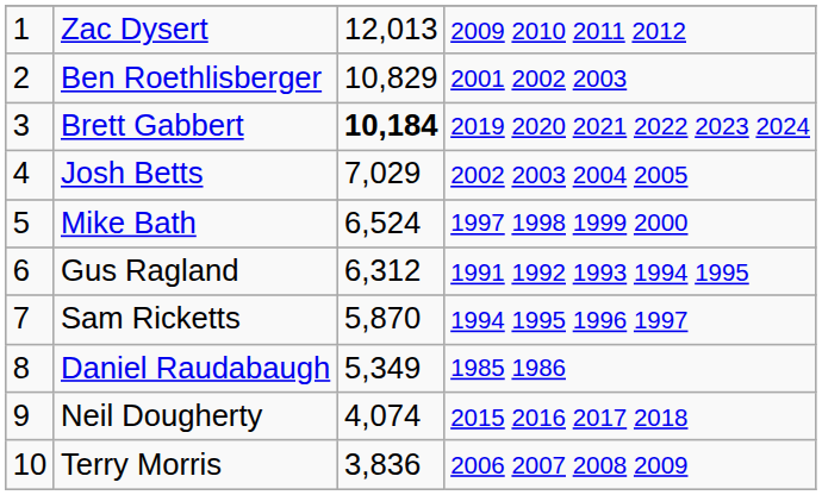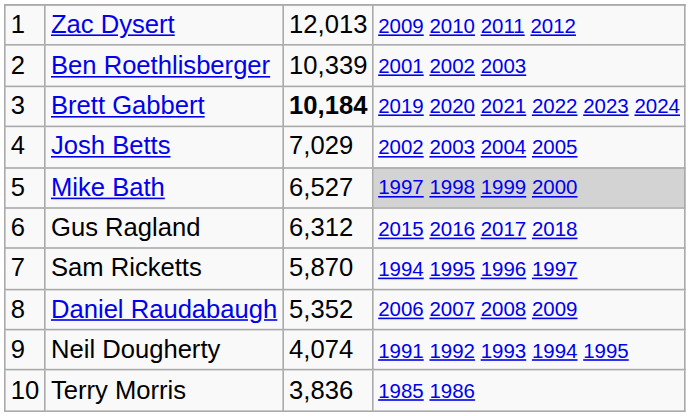 <table class="wikitable">
 <tr>
 </tr>
 <tr>
 <td>1</td>
 <td><a href='#'>Zac Dysert</a></td>
 <td>12,013</td>
 <td style="font-size:80%;"><a href='#'>2009</a> <a href='#'>2010</a> <a href='#'>2011</a> <a href='#'>2012</a></td>
 </tr>
 <tr>
 <td>2</td>
 <td><a href='#'>Ben Roethlisberger</a></td>
-<td>10,829</td>
+<td>10,339</td>
 <td style="font-size:80%;"><a href='#'>2001</a> <a href='#'>2002</a> <a href='#'>2003</a></td>
 </tr>
 <tr>
 <td>3</td>
 <td><a href='#'>Brett Gabbert</a></td>
 <td><strong>10,184</strong></td>
 <td style="font-size:80%;"><a href='#'>2019</a> <a href='#'>2020</a> <a href='#'>2021</a> <a href='#'>2022</a> <a href='#'>2023</a> <a href='#'>2024</a></td>
 </tr>
 <tr>
 <td>4</td>
 <td><a href='#'>Josh Betts</a></td>
 <td>7,029</td>
 <td style="font-size:80%;"><a href='#'>2002</a> <a href='#'>2003</a> <a href='#'>2004</a> <a href='#'>2005</a></td>
 </tr>
 <tr>
 <td>5</td>
 <td><a href='#'>Mike Bath</a></td>
-<td>6,524</td>
-<td style="font-size:80%;"><a href='#'>1997</a> <a href='#'>1998</a> <a href='#'>1999</a> <a href='#'>2000</a></td>
+<td>6,527</td>
+<td style="background: lightgrey; font-size:80%;"><a href='#'>1997</a> <a href='#'>1998</a> <a href='#'>1999</a> <a href='#'>2000</a></td>
 </tr>
 <tr>
 <td>6</td>
 <td>Gus Ragland</td>
 <td>6,312</td>
-<td style="font-size:80%;"><a href='#'>1991</a> <a href='#'>1992</a> <a href='#'>1993</a> <a href='#'>1994</a> <a href='#'>1995</a></td>
+<td style="font-size:80%;"><a href='#'>2015</a> <a href='#'>2016</a> <a href='#'>2017</a> <a href='#'>2018</a></td>
 </tr>
 <tr>
 <td>7</td>
 <td>Sam Ricketts</td>
 <td>5,870</td>
 <td style="font-size:80%;"><a href='#'>1994</a> <a href='#'>1995</a> <a href='#'>1996</a> <a href='#'>1997</a></td>
 </tr>
 <tr>
 <td>8</td>
 <td><a href='#'>Daniel Raudabaugh</a></td>
-<td>5,349</td>
-<td style="font-size:80%;"><a href='#'>1985</a> <a href='#'>1986</a></td>
+<td>5,352</td>
+<td style="font-size:80%;"><a href='#'>2006</a> <a href='#'>2007</a> <a href='#'>2008</a> <a href='#'>2009</a></td>
 </tr>
 <tr>
 <td>9</td>
 <td>Neil Dougherty</td>
 <td>4,074</td>
-<td style="font-size:80%;"><a href='#'>2015</a> <a href='#'>2016</a> <a href='#'>2017</a> <a href='#'>2018</a></td>
+<td style="font-size:80%;"><a href='#'>1991</a> <a href='#'>1992</a> <a href='#'>1993</a> <a href='#'>1994</a> <a href='#'>1995</a></td>
 </tr>
 <tr>
 <td>10</td>
 <td>Terry Morris</td>
 <td>3,836</td>
-<td style="font-size:80%;"><a href='#'>2006</a> <a href='#'>2007</a> <a href='#'>2008</a> <a href='#'>2009</a></td>
+<td style="font-size:80%;"><a href='#'>1985</a> <a href='#'>1986</a></td>
 </tr>
 </table>
